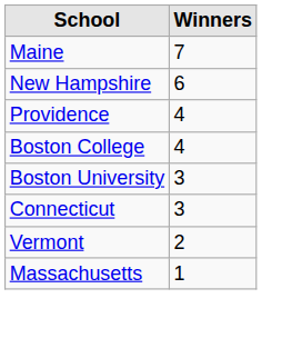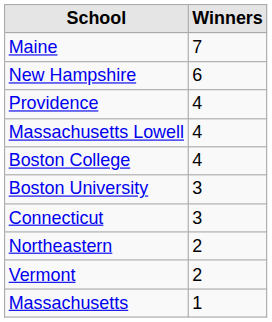 <table class="wikitable">
 <tr>
 <th style="background:#e5e5e5;">School</th>
 <th style="background:#e5e5e5;">Winners</th>
 </tr>
 <tr>
 <td><a href='#'>Maine</a></td>
 <td>7</td>
 </tr>
 <tr>
 <td><a href='#'>New Hampshire</a></td>
 <td>6</td>
 </tr>
 <tr>
 <td><a href='#'>Providence</a></td>
 <td>4</td>
 </tr>
 <tr>
+<td><a href='#'>Massachusetts Lowell</a></td>
+<td>4</td>
+</tr>
+<tr>
 <td><a href='#'>Boston College</a></td>
 <td>4</td>
 </tr>
 <tr>
 <td><a href='#'>Boston University</a></td>
 <td>3</td>
 </tr>
 <tr>
 <td><a href='#'>Connecticut</a></td>
 <td>3</td>
 </tr>
 <tr>
+<td><a href='#'>Northeastern</a></td>
+<td>2</td>
+</tr>
+<tr>
 <td><a href='#'>Vermont</a></td>
 <td>2</td>
 </tr>
 <tr>
 <td><a href='#'>Massachusetts</a></td>
 <td>1</td>
 </tr>
 </table>
